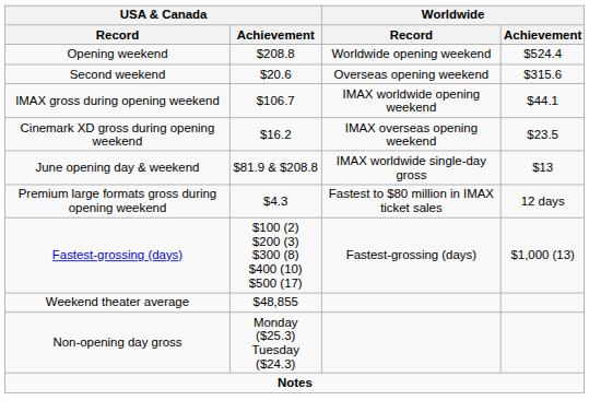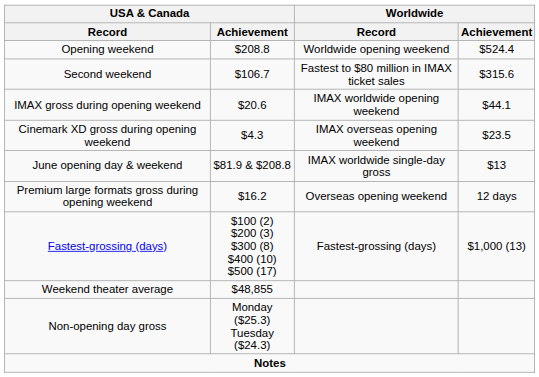 <table style="text-align:center; width: 50%; float:right; font-size:85%; margin-left:2em; " class="wikitable">
 <tr>
 <th colspan="2">USA & Canada</th>
 <th colspan="2">Worldwide</th>
 </tr>
 <tr>
 <th>Record</th>
 <th>Achievement</th>
 <th>Record</th>
 <th>Achievement</th>
 </tr>
 <tr>
 <td>Opening weekend</td>
 <td>$208.8</td>
 <td>Worldwide opening weekend</td>
 <td>$524.4</td>
 </tr>
 <tr>
 <td>Second weekend</td>
-<td>$20.6</td>
-<td>Overseas opening weekend</td>
+<td>$106.7</td>
+<td>Fastest to $80 million in IMAX ticket sales</td>
 <td>$315.6</td>
 </tr>
 <tr>
 <td>IMAX gross during opening weekend</td>
-<td>$106.7</td>
+<td>$20.6</td>
 <td>IMAX worldwide opening weekend</td>
 <td>$44.1</td>
 </tr>
 <tr>
 <td>Cinemark XD gross during opening weekend</td>
-<td>$16.2</td>
+<td>$4.3</td>
 <td>IMAX overseas opening weekend</td>
 <td>$23.5</td>
 </tr>
 <tr>
 <td>June opening day & weekend</td>
 <td>$81.9 & $208.8</td>
 <td>IMAX worldwide single-day gross</td>
 <td>$13</td>
 </tr>
 <tr>
 <td>Premium large formats gross during opening weekend</td>
-<td>$4.3</td>
-<td>Fastest to $80 million in IMAX ticket sales</td>
+<td>$16.2</td>
+<td>Overseas opening weekend</td>
 <td>12 days</td>
 </tr>
 <tr>
 <td><a href='#'>Fastest-grossing (days)</a></td>
 <td>$100 (2)<br>$200 (3)<br>$300 (8)<br>$400 (10)<br>$500 (17)</td>
 <td>Fastest-grossing (days)</td>
 <td>$1,000 (13)</td>
 </tr>
 <tr>
 <td>Weekend theater average</td>
 <td>$48,855</td>
 <td></td>
 <td></td>
 </tr>
 <tr>
 <td>Non-opening day gross</td>
 <td>Monday ($25.3)<br>Tuesday ($24.3)</td>
 <td></td>
 <td></td>
 </tr>
 <tr>
 <td colspan="4"><strong>Notes</strong><br></td>
 </tr>
 </table>
